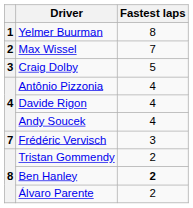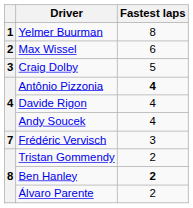 <table class="wikitable" style="float:left; margin-right:1em;">
 <tr>
 <th></th>
 <th>Driver</th>
 <th>Fastest laps</th>
 </tr>
 <tr>
 <th>1</th>
 <td> <a href='#'>Yelmer Buurman</a></td>
 <td align=center>8</td>
 </tr>
 <tr>
 <th>2</th>
 <td> <a href='#'>Max Wissel</a></td>
-<td align=center>7</td>
+<td align=center>6</td>
 </tr>
 <tr>
 <th>3</th>
 <td> <a href='#'>Craig Dolby</a></td>
 <td align=center>5</td>
 </tr>
 <tr>
 <th rowspan=3>4</th>
 <td> <a href='#'>Antônio Pizzonia</a></td>
-<td align=center>4</td>
+<td align=center><strong>4</strong></td>
 </tr>
 <tr>
 <td> <a href='#'>Davide Rigon</a></td>
 <td align=center>4</td>
 </tr>
 <tr>
 <td> <a href='#'>Andy Soucek</a></td>
 <td align=center>4</td>
 </tr>
 <tr>
 <th>7</th>
 <td> <a href='#'>Frédéric Vervisch</a></td>
 <td align=center>3</td>
 </tr>
 <tr>
 <th rowspan=3>8</th>
 <td> <a href='#'>Tristan Gommendy</a></td>
 <td align=center>2</td>
 </tr>
 <tr>
 <td> <a href='#'>Ben Hanley</a></td>
 <td align=center><strong>2</strong></td>
 </tr>
 <tr>
 <td> <a href='#'>Álvaro Parente</a></td>
 <td align=center>2</td>
 </tr>
 </table>
